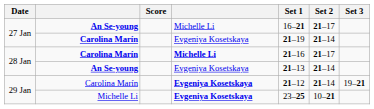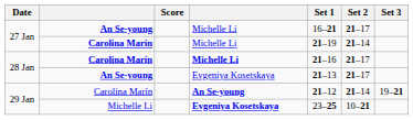 <table class="wikitable" style="font-size:90%; text-align:center">
 <tr>
 <th width="50">Date</th>
 <th width="200"></th>
 <th width="50">Score</th>
 <th width="200"></th>
 <th width="50">Set 1</th>
 <th width="50">Set 2</th>
 <th width="50">Set 3</th>
 </tr>
 <tr>
 <td rowspan="2">27 Jan</td>
 <td align="right"><strong><a href='#'>An Se-young</a> </strong></td>
 <td></td>
 <td align="left"> <a href='#'>Michelle Li</a></td>
 <td>16–<strong>21</strong></td>
 <td><strong>21</strong>–17</td>
 <td></td>
 </tr>
 <tr>
 <td align="right"><strong><a href='#'>Carolina Marín</a> </strong></td>
 <td></td>
-<td align="left"> <a href='#'>Evgeniya Kosetskaya</a></td>
+<td align="left"> <a href='#'>Michelle Li</a></td>
 <td><strong>21</strong>–19</td>
 <td><strong>21</strong>–14</td>
 <td></td>
 </tr>
 <tr>
 <td rowspan="2">28 Jan</td>
 <td align="right"><strong><a href='#'>Carolina Marín</a> </strong></td>
 <td></td>
 <td align="left"><strong> <a href='#'>Michelle Li</a></strong></td>
 <td><strong>21</strong>–16</td>
 <td><strong>21</strong>–17</td>
 <td></td>
 </tr>
 <tr>
 <td align="right"><strong><a href='#'>An Se-young</a> </strong></td>
 <td></td>
 <td align="left"> <a href='#'>Evgeniya Kosetskaya</a></td>
 <td><strong>21</strong>–13</td>
-<td><strong>21</strong>–14</td>
+<td><strong>21</strong>–17</td>
 <td></td>
 </tr>
 <tr>
 <td rowspan="2">29 Jan</td>
 <td align="right"><a href='#'>Carolina Marín</a> </td>
 <td></td>
-<td align="left"><strong> <a href='#'>Evgeniya Kosetskaya</a></strong></td>
+<td align="left"><strong> <a href='#'>An Se-young</a></strong></td>
 <td><strong>21</strong>–12</td>
 <td><strong>21</strong>–14</td>
 <td>19–<strong>21</strong></td>
 </tr>
 <tr>
 <td align="right"><a href='#'>Michelle Li</a> </td>
 <td></td>
 <td align="left"><strong> <a href='#'>Evgeniya Kosetskaya</a></strong></td>
 <td>23–<strong>25</strong></td>
 <td>10–<strong>21</strong></td>
 <td></td>
 </tr>
 </table>
